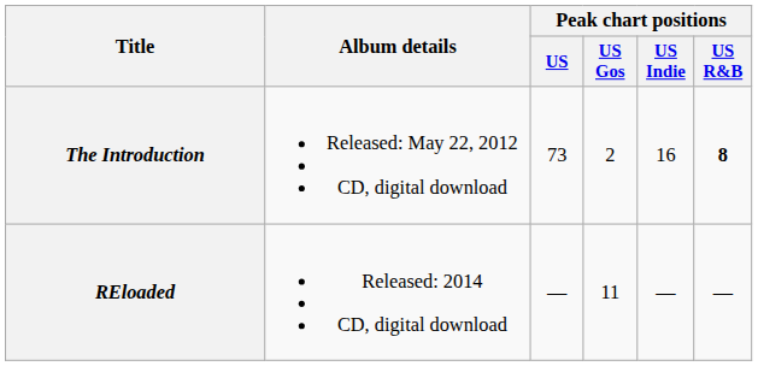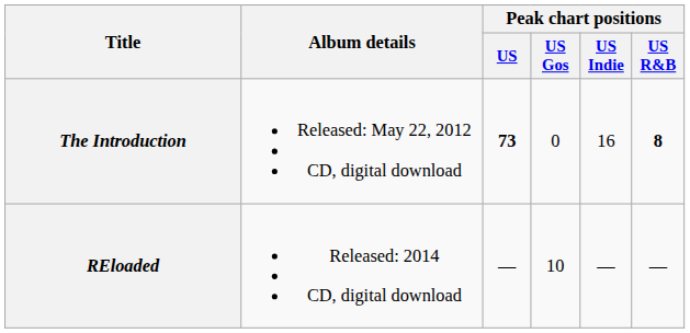 <table class="wikitable plainrowheaders" style="text-align:center;">
 <tr>
 <th scope="col" rowspan="2" style="width:16em;">Title</th>
 <th scope="col" rowspan="2" style="width:16em;">Album details</th>
 <th scope="col" colspan="4">Peak chart positions</th>
 </tr>
 <tr>
 <th style="width:3em; font-size:90%"><a href='#'>US</a></th>
 <th style="width:3em; font-size:90%"><a href='#'>US<br>Gos</a></th>
 <th style="width:3em; font-size:90%"><a href='#'>US<br>Indie</a></th>
 <th style="width:3em; font-size:90%"><a href='#'>US<br>R&B</a></th>
 </tr>
 <tr>
 <th scope="row"><em>The Introduction</em></th>
 <td><br><ul><li>Released: May 22, 2012</li><li></li><li>CD, digital download</li></ul></td>
-<td>73</td>
-<td>2</td>
+<td><strong>73</strong></td>
+<td>0</td>
 <td>16</td>
 <td><strong>8</strong></td>
 </tr>
 <tr>
 <th scope="row"><em>REloaded</em></th>
 <td><br><ul><li>Released: 2014</li><li></li><li>CD, digital download</li></ul></td>
 <td>—</td>
-<td>11</td>
+<td>10</td>
 <td>—</td>
 <td>—</td>
 </tr>
 </table>
